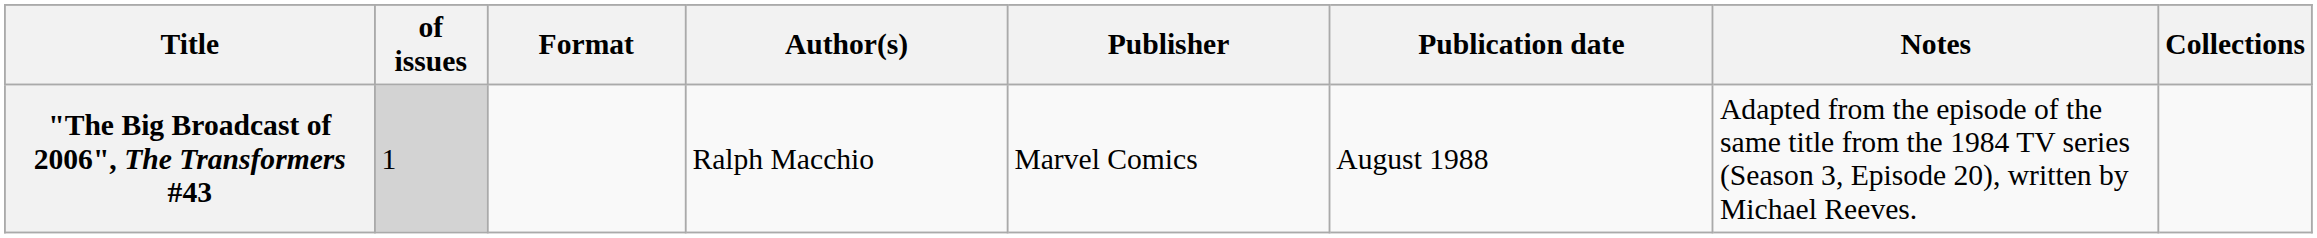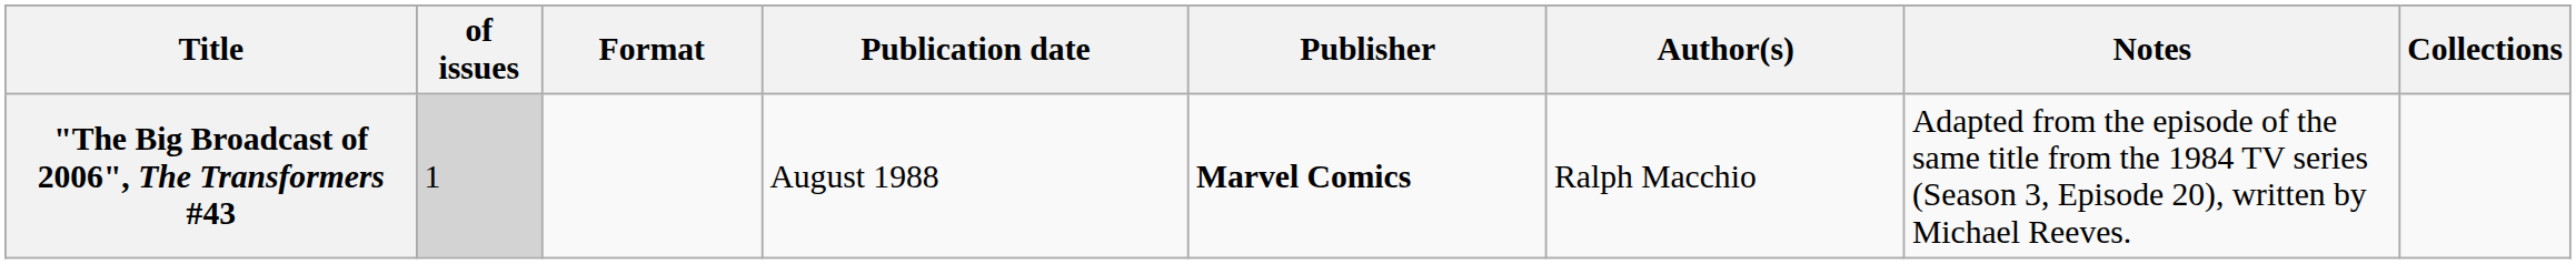 <table class="wikitable">
 <tr>
 <th>Title</th>
 <th style="width:40pt"> of issues</th>
 <th style="width:75pt">Format</th>
+<th style="width:150pt">Publication date</th>
+<th style="width:125pt">Publisher</th>
 <th style="width:125pt">Author(s)</th>
-<th style="width:125pt">Publisher</th>
-<th style="width:150pt">Publication date</th>
 <th style="width:175pt">Notes</th>
 <th>Collections</th>
 </tr>
 <tr>
 <th>"The Big Broadcast of 2006", <em>The Transformers</em> #43</th>
 <td style="background: lightgrey;">1</td>
 <td></td>
+<td>August 1988</td>
+<td><strong>Marvel Comics</strong></td>
 <td>Ralph Macchio</td>
-<td>Marvel Comics</td>
-<td>August 1988</td>
 <td>Adapted from the episode of the same title from the 1984 TV series (Season 3, Episode 20), written by Michael Reeves.</td>
 <td></td>
 </tr>
 </table>
